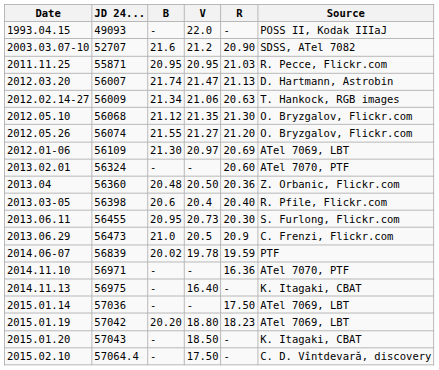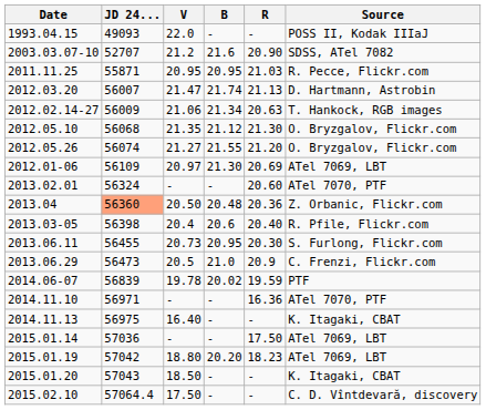 <table class="wikitable"|upright=1.4>
 <tr>
 <th>Date</th>
 <th>JD 24...</th>
+<th>V</th>
 <th>B</th>
-<th>V</th>
 <th>R</th>
 <th>Source</th>
 </tr>
 <tr>
 <td>1993.04.15</td>
 <td>49093</td>
+<td>22.0</td>
 <td>-</td>
-<td>22.0</td>
 <td>-</td>
 <td>POSS II, Kodak IIIaJ</td>
 </tr>
 <tr>
 <td>2003.03.07-10</td>
 <td>52707</td>
+<td>21.2</td>
 <td>21.6</td>
-<td>21.2</td>
 <td>20.90</td>
 <td>SDSS, ATel 7082</td>
 </tr>
 <tr>
 <td>2011.11.25</td>
 <td>55871</td>
 <td>20.95</td>
 <td>20.95</td>
 <td>21.03</td>
 <td>R. Pecce, Flickr.com</td>
 </tr>
 <tr>
 <td>2012.03.20</td>
 <td>56007</td>
+<td>21.47</td>
 <td>21.74</td>
-<td>21.47</td>
 <td>21.13</td>
 <td>D. Hartmann, Astrobin</td>
 </tr>
 <tr>
 <td>2012.02.14-27</td>
 <td>56009</td>
+<td>21.06</td>
 <td>21.34</td>
-<td>21.06</td>
 <td>20.63</td>
 <td>T. Hankock, RGB images</td>
 </tr>
 <tr>
 <td>2012.05.10</td>
 <td>56068</td>
+<td>21.35</td>
 <td>21.12</td>
-<td>21.35</td>
 <td>21.30</td>
 <td>O. Bryzgalov, Flickr.com</td>
 </tr>
 <tr>
 <td>2012.05.26</td>
 <td>56074</td>
+<td>21.27</td>
 <td>21.55</td>
-<td>21.27</td>
 <td>21.20</td>
 <td>O. Bryzgalov, Flickr.com</td>
 </tr>
 <tr>
 <td>2012.01-06</td>
 <td>56109</td>
+<td>20.97</td>
 <td>21.30</td>
-<td>20.97</td>
 <td>20.69</td>
 <td>ATel 7069, LBT</td>
 </tr>
 <tr>
 <td>2013.02.01</td>
 <td>56324</td>
 <td>-</td>
 <td>-</td>
 <td>20.60</td>
 <td>ATel 7070, PTF</td>
 </tr>
 <tr>
 <td>2013.04</td>
-<td>56360</td>
+<td style="background: lightsalmon;">56360</td>
+<td>20.50</td>
 <td>20.48</td>
-<td>20.50</td>
 <td>20.36</td>
 <td>Z. Orbanic, Flickr.com</td>
 </tr>
 <tr>
 <td>2013.03-05</td>
 <td>56398</td>
+<td>20.4</td>
 <td>20.6</td>
-<td>20.4</td>
 <td>20.40</td>
 <td>R. Pfile, Flickr.com</td>
 </tr>
 <tr>
 <td>2013.06.11</td>
 <td>56455</td>
+<td>20.73</td>
 <td>20.95</td>
-<td>20.73</td>
 <td>20.30</td>
 <td>S. Furlong, Flickr.com</td>
 </tr>
 <tr>
 <td>2013.06.29</td>
 <td>56473</td>
+<td>20.5</td>
 <td>21.0</td>
-<td>20.5</td>
 <td>20.9</td>
 <td>C. Frenzi, Flickr.com</td>
 </tr>
 <tr>
 <td>2014.06-07</td>
 <td>56839</td>
+<td>19.78</td>
 <td>20.02</td>
-<td>19.78</td>
 <td>19.59</td>
 <td>PTF</td>
 </tr>
 <tr>
 <td>2014.11.10</td>
 <td>56971</td>
 <td>-</td>
 <td>-</td>
 <td>16.36</td>
 <td>ATel 7070, PTF</td>
 </tr>
 <tr>
 <td>2014.11.13</td>
 <td>56975</td>
+<td>16.40</td>
 <td>-</td>
-<td>16.40</td>
 <td>-</td>
 <td>K. Itagaki, CBAT</td>
 </tr>
 <tr>
 <td>2015.01.14</td>
 <td>57036</td>
 <td>-</td>
 <td>-</td>
 <td>17.50</td>
 <td>ATel 7069, LBT</td>
 </tr>
 <tr>
 <td>2015.01.19</td>
 <td>57042</td>
+<td>18.80</td>
 <td>20.20</td>
-<td>18.80</td>
 <td>18.23</td>
 <td>ATel 7069, LBT</td>
 </tr>
 <tr>
 <td>2015.01.20</td>
 <td>57043</td>
+<td>18.50</td>
 <td>-</td>
-<td>18.50</td>
 <td>-</td>
 <td>K. Itagaki, CBAT</td>
 </tr>
 <tr>
 <td>2015.02.10</td>
 <td>57064.4</td>
+<td>17.50</td>
 <td>-</td>
-<td>17.50</td>
 <td>-</td>
 <td>C. D. Vîntdevară, discovery</td>
 </tr>
 </table>
